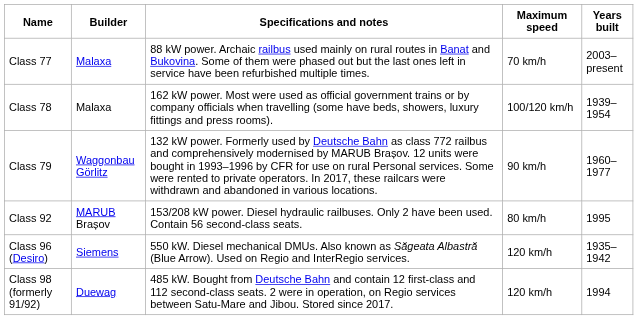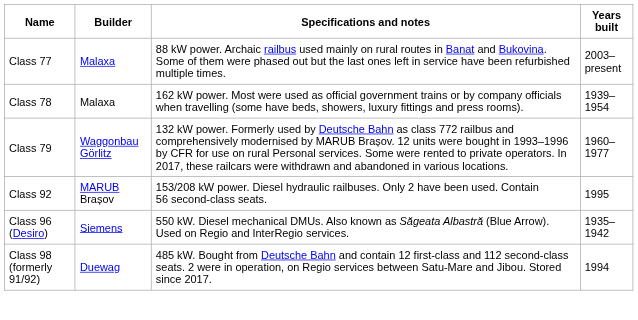 <table border="1" class="toccolours" style="margin:auto; font-size:95%; border:1px #aaa solid; border-collapse:collapse; margin:10px 10px 10px 0; padding:0;" cellpadding="6">
 <tr>
 <th>Name</th>
 <th>Builder</th>
 <th>Specifications and notes</th>
-<th>Maximum speed</th>
 <th>Years built</th>
 </tr>
 <tr>
 <td>Class 77</td>
 <td><a href='#'>Malaxa</a></td>
 <td>88 kW power. Archaic <a href='#'>railbus</a> used mainly on rural routes in <a href='#'>Banat</a> and <a href='#'>Bukovina</a>. Some of them were phased out but the last ones left in service have been refurbished multiple times.</td>
-<td>70 km/h</td>
 <td>2003–present</td>
 </tr>
 <tr>
 <td>Class 78</td>
 <td>Malaxa</td>
 <td>162 kW power. Most were used as official government trains or by company officials when travelling (some have beds, showers, luxury fittings and press rooms).</td>
-<td>100/120 km/h</td>
 <td>1939–1954</td>
 </tr>
 <tr>
 <td>Class 79</td>
 <td><a href='#'>Waggonbau Görlitz</a></td>
 <td>132 kW power. Formerly used by <a href='#'>Deutsche Bahn</a> as class 772 railbus and comprehensively modernised by MARUB Brașov. 12 units were bought in 1993–1996 by CFR for use on rural Personal services. Some were rented to private operators. In 2017, these railcars were withdrawn and abandoned in various locations.</td>
-<td>90 km/h</td>
 <td>1960–1977</td>
 </tr>
 <tr>
 <td>Class 92</td>
 <td><a href='#'>MARUB</a> Brașov</td>
 <td>153/208 kW power. Diesel hydraulic railbuses. Only 2 have been used. Contain 56 second-class seats.</td>
-<td>80 km/h</td>
 <td>1995</td>
 </tr>
 <tr>
 <td>Class 96 (<a href='#'>Desiro</a>)</td>
 <td><a href='#'>Siemens</a></td>
 <td>550 kW. Diesel mechanical DMUs. Also known as <em>Săgeata Albastră</em> (Blue Arrow). Used on Regio and InterRegio services.</td>
-<td>120 km/h</td>
 <td>1935–1942</td>
 </tr>
 <tr>
 <td>Class 98 (formerly 91/92)</td>
 <td><a href='#'>Duewag</a></td>
 <td>485 kW. Bought from <a href='#'>Deutsche Bahn</a> and contain 12 first-class and 112 second-class seats. 2 were in operation, on Regio services between Satu-Mare and Jibou. Stored since 2017.</td>
-<td>120 km/h</td>
 <td>1994</td>
 </tr>
 </table>
